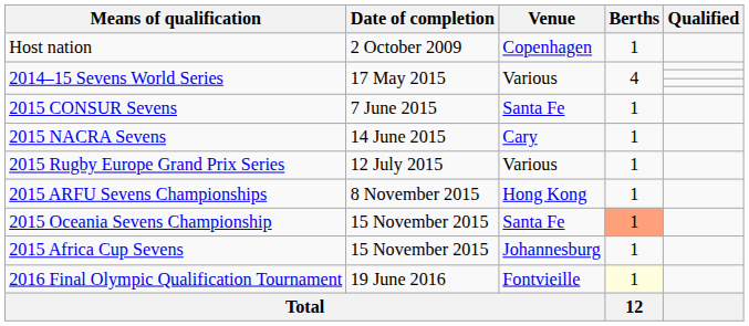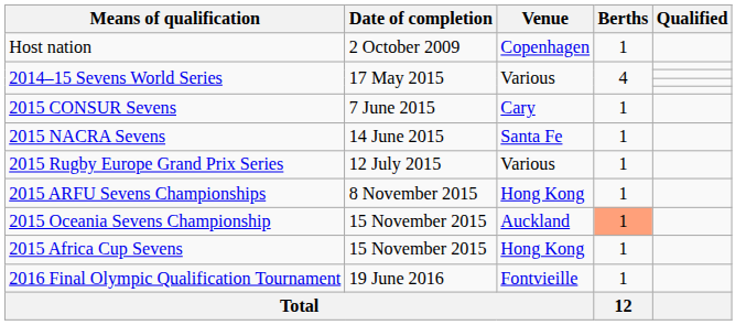 <table class="wikitable">
 <tr>
 <th>Means of qualification</th>
 <th>Date of completion</th>
 <th>Venue</th>
 <th>Berths</th>
 <th>Qualified</th>
 </tr>
 <tr>
 <td>Host nation</td>
 <td>2 October 2009</td>
 <td> <a href='#'>Copenhagen</a></td>
 <td align=center>1</td>
 <td></td>
 </tr>
 <tr>
 <td rowspan="4"><a href='#'>2014–15 Sevens World Series</a></td>
 <td rowspan="4">17 May 2015</td>
 <td rowspan="4">Various</td>
 <td rowspan="4" style="text-align:center;">4</td>
 <td></td>
 </tr>
 <tr>
 <td></td>
 </tr>
 <tr>
 <td></td>
 </tr>
 <tr>
 <td></td>
 </tr>
 <tr>
 <td><a href='#'>2015 CONSUR Sevens</a></td>
 <td>7 June 2015</td>
-<td> <a href='#'>Santa Fe</a></td>
+<td> <a href='#'>Cary</a></td>
 <td align=center>1</td>
 <td></td>
 </tr>
 <tr>
 <td><a href='#'>2015 NACRA Sevens</a></td>
 <td>14 June 2015</td>
-<td> <a href='#'>Cary</a></td>
+<td> <a href='#'>Santa Fe</a></td>
 <td align=center>1</td>
 <td></td>
 </tr>
 <tr>
 <td><a href='#'>2015 Rugby Europe Grand Prix Series</a></td>
 <td>12 July 2015</td>
 <td>Various</td>
 <td align=center>1</td>
 <td></td>
 </tr>
 <tr>
 <td><a href='#'>2015 ARFU Sevens Championships</a></td>
 <td>8 November 2015</td>
 <td> <a href='#'>Hong Kong</a></td>
 <td align=center>1</td>
 <td></td>
 </tr>
 <tr>
 <td><a href='#'>2015 Oceania Sevens Championship</a></td>
 <td>15 November 2015</td>
-<td> <a href='#'>Santa Fe</a></td>
+<td> <a href='#'>Auckland</a></td>
 <td align=center style="background: lightsalmon;">1</td>
 <td></td>
 </tr>
 <tr>
 <td><a href='#'>2015 Africa Cup Sevens</a></td>
 <td>15 November 2015</td>
-<td> <a href='#'>Johannesburg</a></td>
+<td> <a href='#'>Hong Kong</a></td>
 <td align=center>1</td>
 <td></td>
 </tr>
 <tr>
 <td><a href='#'>2016 Final Olympic Qualification Tournament</a></td>
 <td>19 June 2016</td>
 <td> <a href='#'>Fontvieille</a></td>
-<td align=center style="background: lightyellow;">1</td>
+<td align=center>1</td>
 <td></td>
 </tr>
 <tr>
 <th colspan=3>Total</th>
 <th>12</th>
 <th></th>
 </tr>
 </table>
